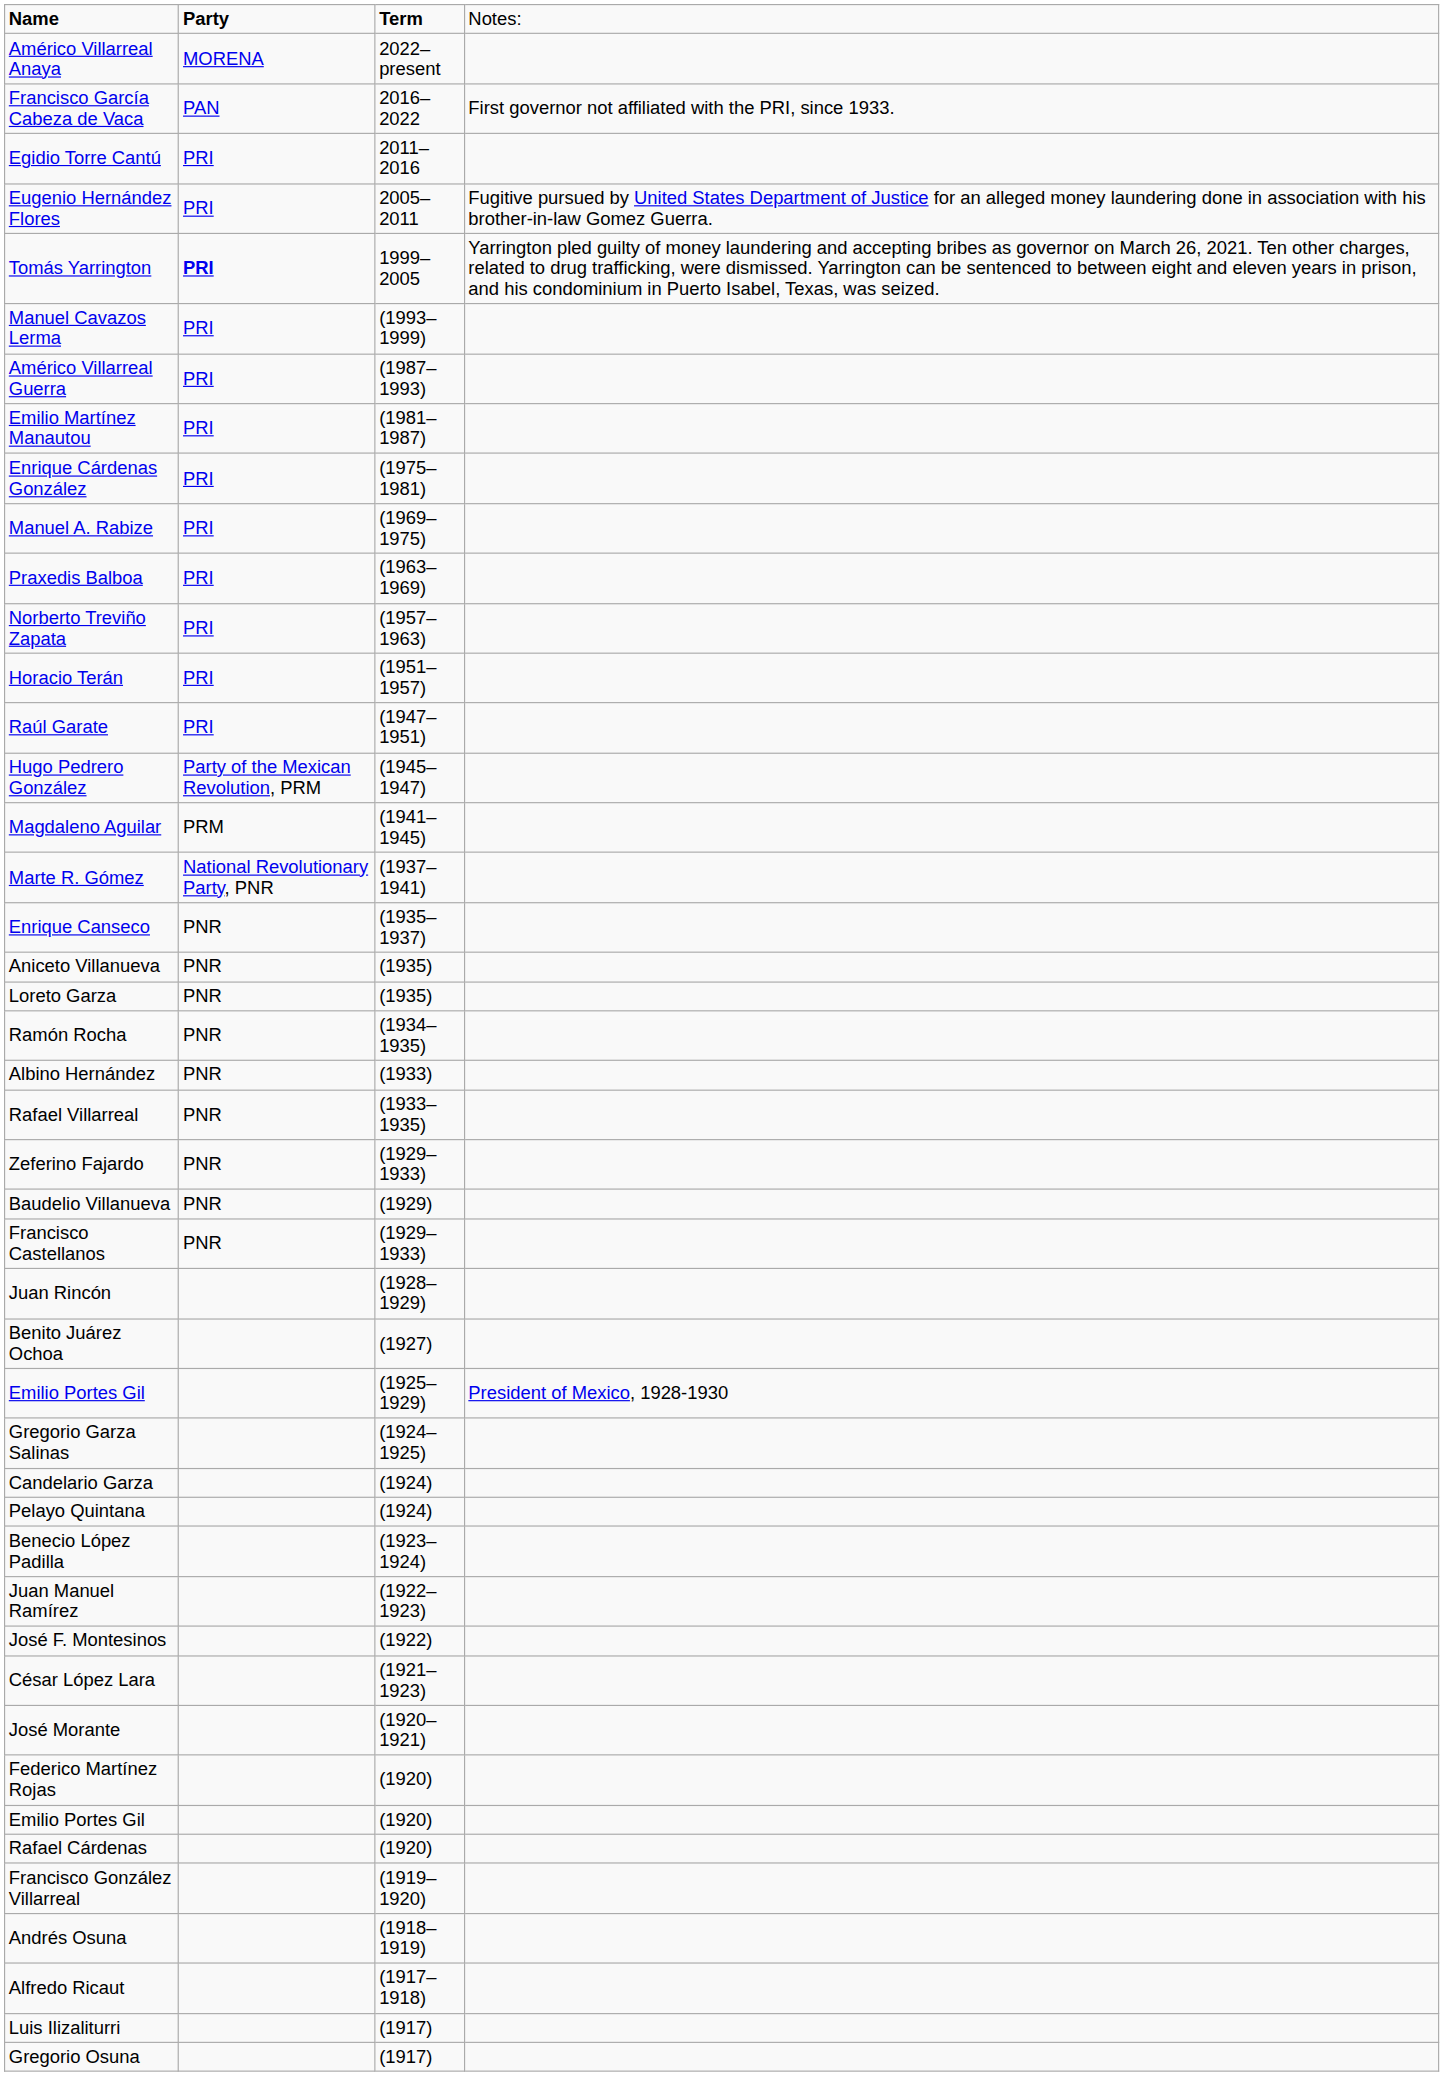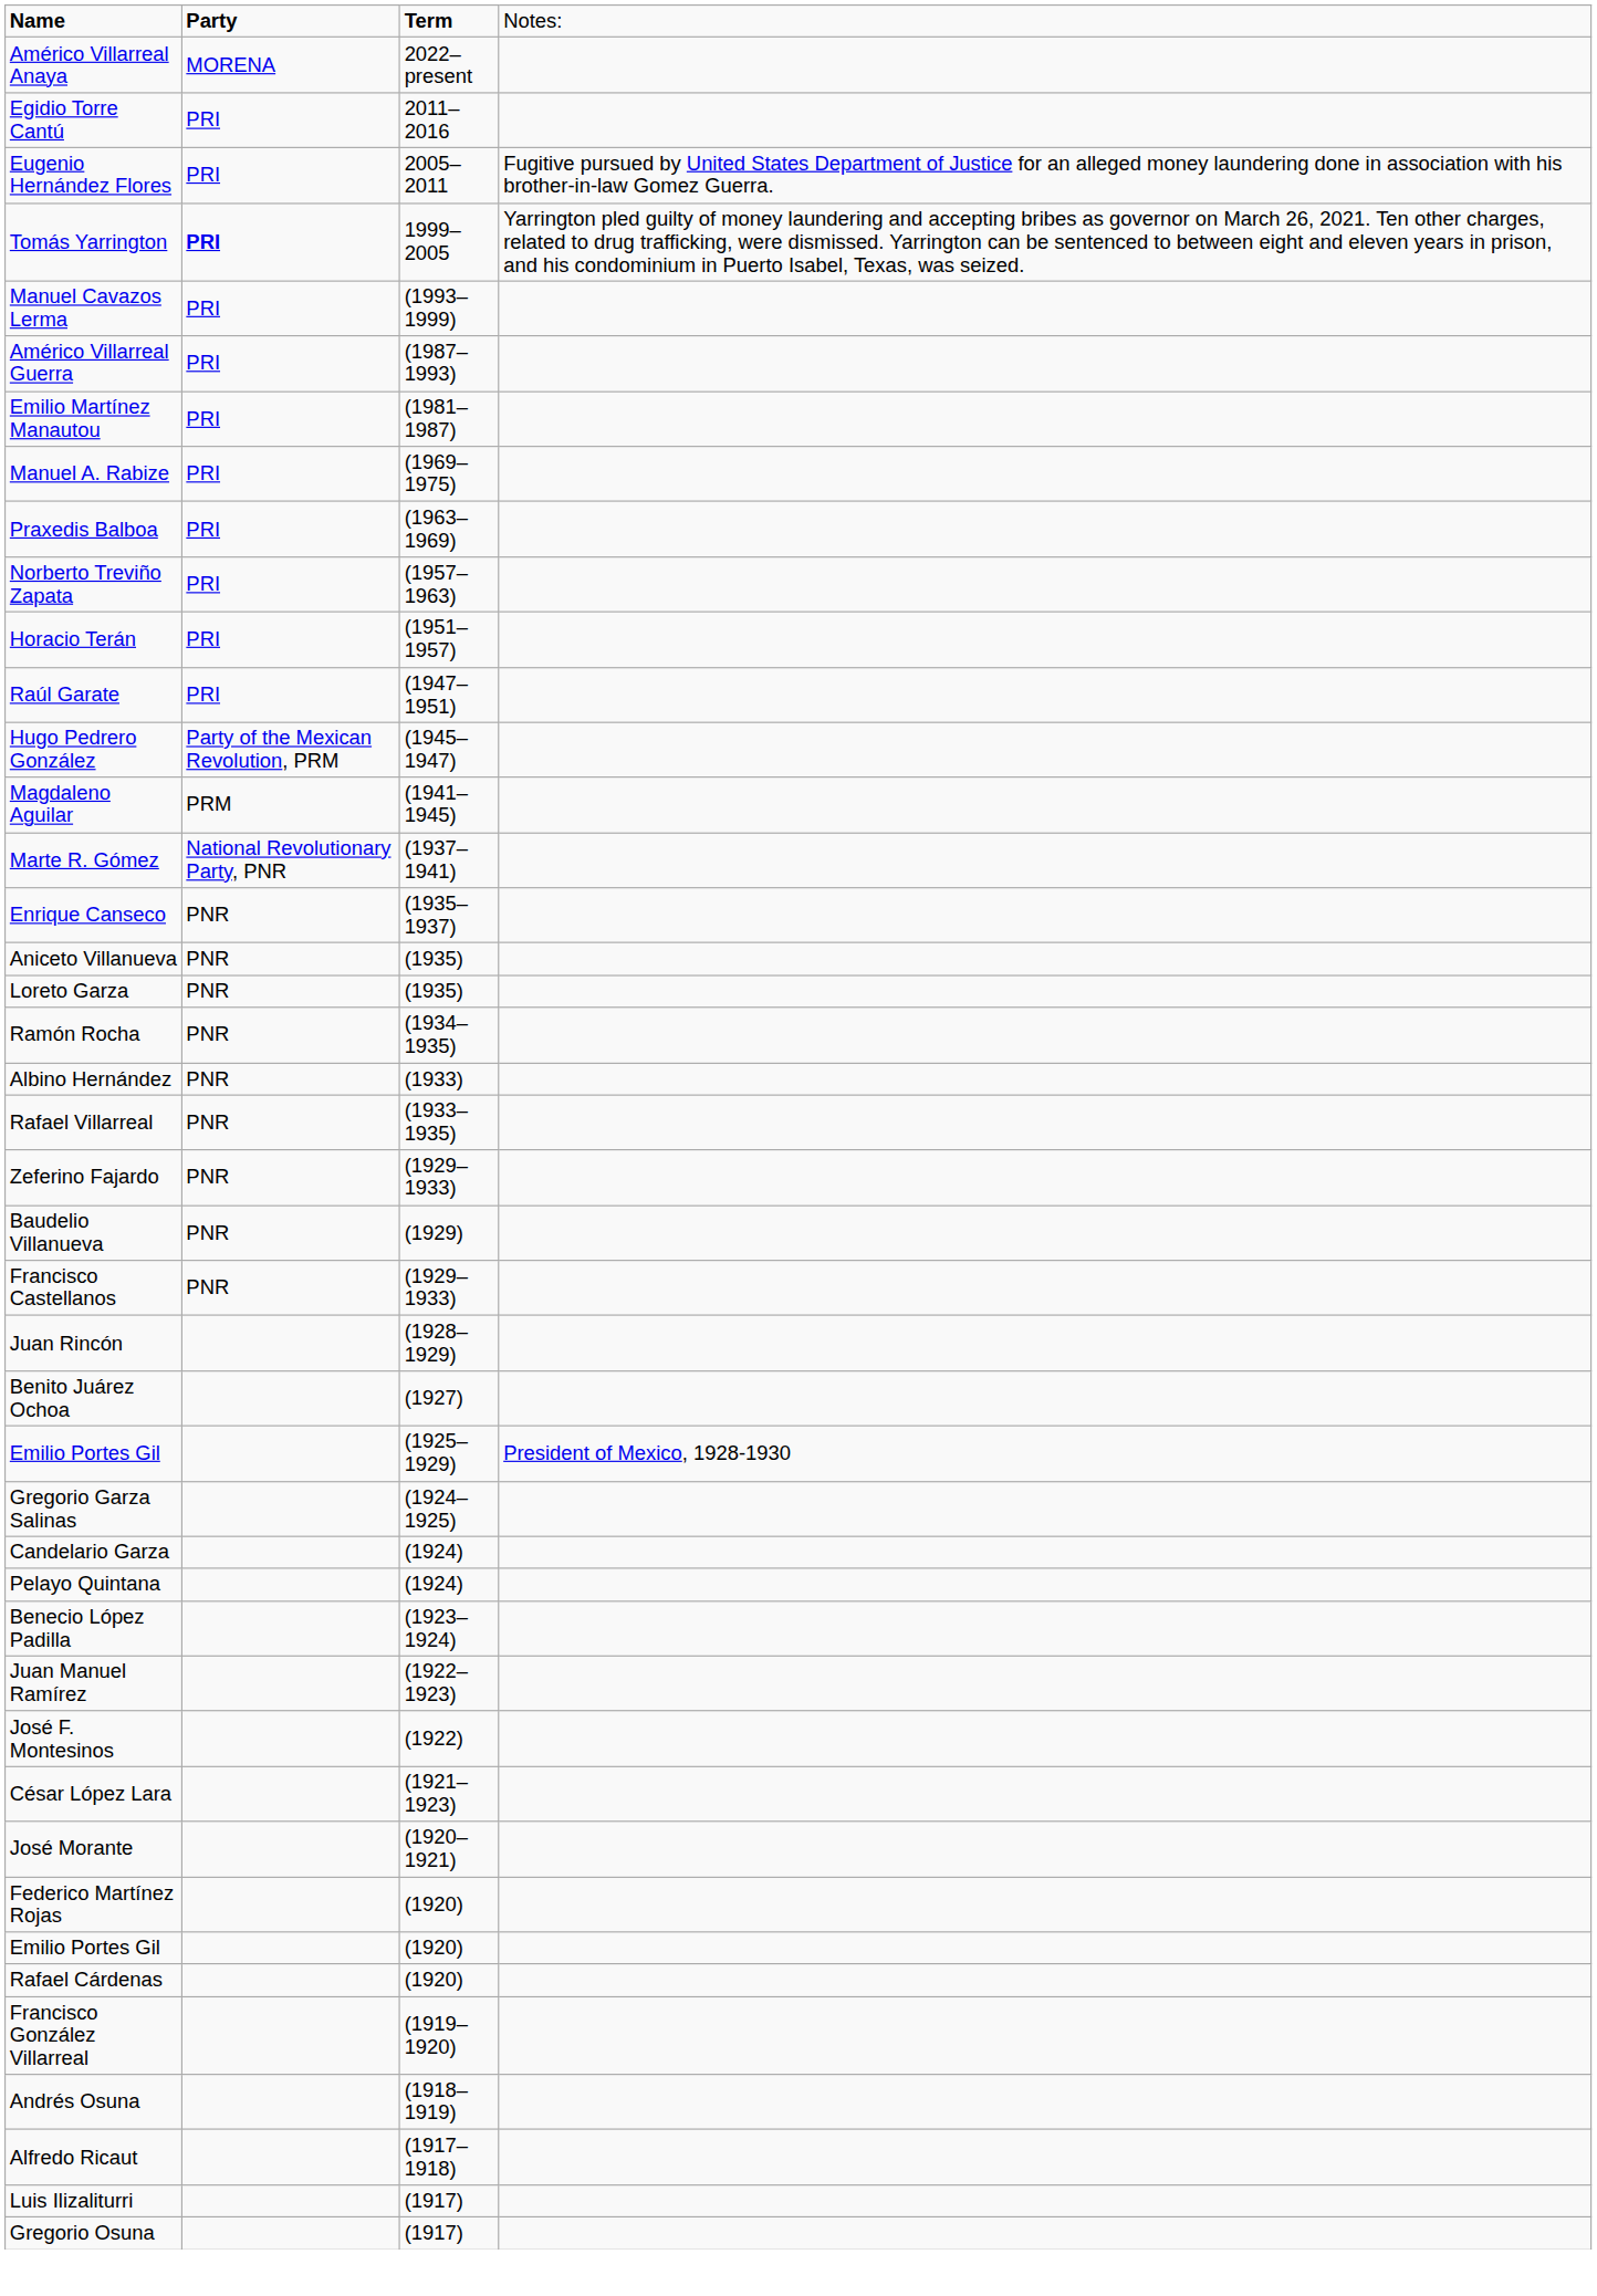 <table class="wikitable">
 <tr>
 <td><strong>Name</strong></td>
 <td><strong>Party</strong></td>
 <td><strong>Term</strong></td>
 <td>Notes:</td>
 </tr>
 <tr>
 <td><a href='#'>Américo Villarreal Anaya</a></td>
 <td><a href='#'>MORENA</a></td>
 <td>2022–present</td>
 <td></td>
-</tr>
-<tr>
-<td><a href='#'>Francisco García Cabeza de Vaca</a></td>
-<td><a href='#'>PAN</a></td>
-<td>2016–2022</td>
-<td>First governor not affiliated with the PRI, since 1933.</td>
 </tr>
 <tr>
 <td><a href='#'>Egidio Torre Cantú</a></td>
 <td><a href='#'>PRI</a></td>
 <td>2011–2016</td>
 <td></td>
 </tr>
 <tr>
 <td><a href='#'>Eugenio Hernández Flores</a></td>
 <td><a href='#'>PRI</a></td>
 <td>2005–2011</td>
 <td>Fugitive pursued by <a href='#'>United States Department of Justice</a> for an alleged money laundering done in association with his brother-in-law Gomez Guerra.</td>
 </tr>
 <tr>
 <td><a href='#'>Tomás Yarrington</a></td>
 <td><strong><a href='#'>PRI</a></strong></td>
 <td>1999–2005</td>
 <td>Yarrington pled guilty of money laundering and accepting bribes as governor on March 26, 2021. Ten other charges, related to drug trafficking, were dismissed. Yarrington can be sentenced to between eight and eleven years in prison, and his condominium in Puerto Isabel, Texas, was seized.</td>
 </tr>
 <tr>
 <td><a href='#'>Manuel Cavazos Lerma</a></td>
 <td><a href='#'>PRI</a></td>
 <td>(1993–1999)</td>
 <td></td>
 </tr>
 <tr>
 <td><a href='#'>Américo Villarreal Guerra</a></td>
 <td><a href='#'>PRI</a></td>
 <td>(1987–1993)</td>
 <td></td>
 </tr>
 <tr>
 <td><a href='#'>Emilio Martínez Manautou</a></td>
 <td><a href='#'>PRI</a></td>
 <td>(1981–1987)</td>
-<td></td>
-</tr>
-<tr>
-<td><a href='#'>Enrique Cárdenas González</a></td>
-<td><a href='#'>PRI</a></td>
-<td>(1975–1981)</td>
 <td></td>
 </tr>
 <tr>
 <td><a href='#'>Manuel A. Rabize</a></td>
 <td><a href='#'>PRI</a></td>
 <td>(1969–1975)</td>
 <td></td>
 </tr>
 <tr>
 <td><a href='#'>Praxedis Balboa</a></td>
 <td><a href='#'>PRI</a></td>
 <td>(1963–1969)</td>
 <td></td>
 </tr>
 <tr>
 <td><a href='#'>Norberto Treviño Zapata</a></td>
 <td><a href='#'>PRI</a></td>
 <td>(1957–1963)</td>
 <td></td>
 </tr>
 <tr>
 <td><a href='#'>Horacio Terán</a></td>
 <td><a href='#'>PRI</a></td>
 <td>(1951–1957)</td>
 <td></td>
 </tr>
 <tr>
 <td><a href='#'>Raúl Garate</a></td>
 <td><a href='#'>PRI</a></td>
 <td>(1947–1951)</td>
 <td></td>
 </tr>
 <tr>
 <td><a href='#'>Hugo Pedrero González</a></td>
 <td><a href='#'>Party of the Mexican Revolution</a>, PRM</td>
 <td>(1945–1947)</td>
 <td></td>
 </tr>
 <tr>
 <td><a href='#'>Magdaleno Aguilar</a></td>
 <td>PRM</td>
 <td>(1941–1945)</td>
 <td></td>
 </tr>
 <tr>
 <td><a href='#'>Marte R. Gómez</a></td>
 <td><a href='#'>National Revolutionary Party</a>, PNR</td>
 <td>(1937–1941)</td>
 <td></td>
 </tr>
 <tr>
 <td><a href='#'>Enrique Canseco</a></td>
 <td>PNR</td>
 <td>(1935–1937)</td>
 <td></td>
 </tr>
 <tr>
 <td>Aniceto Villanueva</td>
 <td>PNR</td>
 <td>(1935)</td>
 <td></td>
 </tr>
 <tr>
 <td>Loreto Garza</td>
 <td>PNR</td>
 <td>(1935)</td>
 <td></td>
 </tr>
 <tr>
 <td>Ramón Rocha</td>
 <td>PNR</td>
 <td>(1934–1935)</td>
 <td></td>
 </tr>
 <tr>
 <td>Albino Hernández</td>
 <td>PNR</td>
 <td>(1933)</td>
 <td></td>
 </tr>
 <tr>
 <td>Rafael Villarreal</td>
 <td>PNR</td>
 <td>(1933–1935)</td>
 <td></td>
 </tr>
 <tr>
 <td>Zeferino Fajardo</td>
 <td>PNR</td>
 <td>(1929–1933)</td>
 <td></td>
 </tr>
 <tr>
 <td>Baudelio Villanueva</td>
 <td>PNR</td>
 <td>(1929)</td>
 <td></td>
 </tr>
 <tr>
 <td>Francisco Castellanos</td>
 <td>PNR</td>
 <td>(1929–1933)</td>
 <td></td>
 </tr>
 <tr>
 <td>Juan Rincón</td>
 <td></td>
 <td>(1928–1929)</td>
 <td></td>
 </tr>
 <tr>
 <td>Benito Juárez Ochoa</td>
 <td></td>
 <td>(1927)</td>
 <td></td>
 </tr>
 <tr>
 <td><a href='#'>Emilio Portes Gil</a></td>
 <td></td>
 <td>(1925–1929)</td>
 <td><a href='#'>President of Mexico</a>, 1928-1930</td>
 </tr>
 <tr>
 <td>Gregorio Garza Salinas</td>
 <td></td>
 <td>(1924–1925)</td>
 <td></td>
 </tr>
 <tr>
 <td>Candelario Garza</td>
 <td></td>
 <td>(1924)</td>
 <td></td>
 </tr>
 <tr>
 <td>Pelayo Quintana</td>
 <td></td>
 <td>(1924)</td>
 <td></td>
 </tr>
 <tr>
 <td>Benecio López Padilla</td>
 <td></td>
 <td>(1923–1924)</td>
 <td></td>
 </tr>
 <tr>
 <td>Juan Manuel Ramírez</td>
 <td></td>
 <td>(1922–1923)</td>
 <td></td>
 </tr>
 <tr>
 <td>José F. Montesinos</td>
 <td></td>
 <td>(1922)</td>
 <td></td>
 </tr>
 <tr>
 <td>César López Lara</td>
 <td></td>
 <td>(1921–1923)</td>
 <td></td>
 </tr>
 <tr>
 <td>José Morante</td>
 <td></td>
 <td>(1920–1921)</td>
 <td></td>
 </tr>
 <tr>
 <td>Federico Martínez Rojas</td>
 <td></td>
 <td>(1920)</td>
 <td></td>
 </tr>
 <tr>
 <td>Emilio Portes Gil</td>
 <td></td>
 <td>(1920)</td>
 <td></td>
 </tr>
 <tr>
 <td>Rafael Cárdenas</td>
 <td></td>
 <td>(1920)</td>
 <td></td>
 </tr>
 <tr>
 <td>Francisco González Villarreal</td>
 <td></td>
 <td>(1919–1920)</td>
 <td></td>
 </tr>
 <tr>
 <td>Andrés Osuna</td>
 <td></td>
 <td>(1918–1919)</td>
 <td></td>
 </tr>
 <tr>
 <td>Alfredo Ricaut</td>
 <td></td>
 <td>(1917–1918)</td>
 <td></td>
 </tr>
 <tr>
 <td>Luis Ilizaliturri</td>
 <td></td>
 <td>(1917)</td>
 <td></td>
 </tr>
 <tr>
 <td>Gregorio Osuna</td>
 <td></td>
 <td>(1917)</td>
 <td></td>
 </tr>
 </table>
